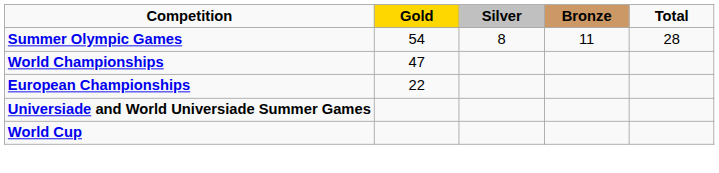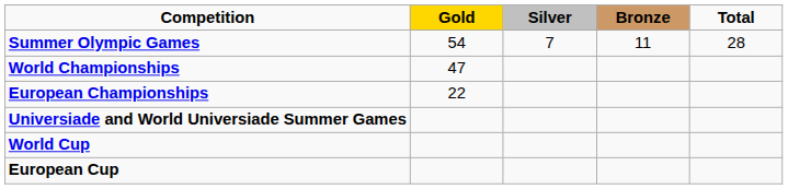 <table class="wikitable sortable" style="text-align:center">
 <tr>
 <td><strong>Competition</strong></td>
 <td width=85 align=center bgcolor=gold> <strong>Gold</strong></td>
 <td width=85 align=center bgcolor=silver> <strong>Silver</strong></td>
 <td width=85 align=center bgcolor=cc9966> <strong>Bronze</strong></td>
 <td width=85 align=center><strong>Total</strong></td>
 </tr>
 <tr>
 <td align=left><strong><a href='#'>Summer Olympic Games</a></strong></td>
 <td>54</td>
-<td>8</td>
+<td>7</td>
 <td>11</td>
 <td>28</td>
 </tr>
 <tr>
 <td align=left><strong><a href='#'>World Championships</a></strong></td>
 <td>47</td>
 <td></td>
 <td></td>
 <td></td>
 </tr>
 <tr>
 <td align=left><strong><a href='#'>European Championships</a></strong></td>
 <td>22</td>
 <td></td>
 <td></td>
 <td></td>
 </tr>
 <tr>
 <td align=left><strong><a href='#'>Universiade</a> and World Universiade Summer Games</strong></td>
 <td></td>
 <td></td>
 <td></td>
 <td></td>
 </tr>
 <tr>
 <td align=left><strong><a href='#'>World Cup</a></strong></td>
 <td></td>
 <td></td>
 <td></td>
 <td></td>
 </tr>
+<tr>
+<td align=left><strong>European Cup</strong></td>
+<td></td>
+<td></td>
+<td></td>
+<td></td>
+</tr>
 </table>
